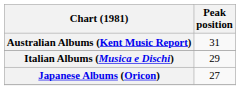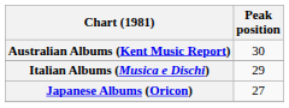 <table class="wikitable sortable plainrowheaders" style="text-align:center">
 <tr>
 <th scope="col">Chart (1981)</th>
 <th scope="col">Peak<br>position</th>
 </tr>
 <tr>
 <th scope="row">Australian Albums (<a href='#'>Kent Music Report</a>)</th>
-<td align="center">31</td>
+<td align="center">30</td>
 </tr>
 <tr>
 </tr>
 <tr>
 </tr>
 <tr>
 </tr>
 <tr>
 <th scope="row">Italian Albums (<em><a href='#'>Musica e Dischi</a></em>)</th>
 <td align="center">29</td>
 </tr>
 <tr>
 <th scope="row"><a href='#'>Japanese Albums</a> (<a href='#'>Oricon</a>)</th>
 <td align="center">27</td>
 </tr>
 <tr>
 </tr>
 <tr>
 </tr>
 <tr>
 </tr>
 <tr>
 </tr>
 <tr>
 </tr>
 </table>
